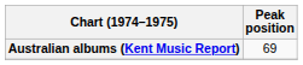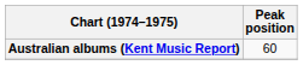 <table class="wikitable sortable plainrowheaders">
 <tr>
 <th>Chart (1974–1975)</th>
 <th>Peak<br>position</th>
 </tr>
 <tr>
 <th scope="row">Australian albums (<a href='#'>Kent Music Report</a>)</th>
-<td align="center">69</td>
+<td align="center">60</td>
 </tr>
 <tr>
 </tr>
 <tr>
 </tr>
 </table>
